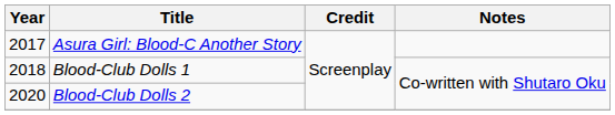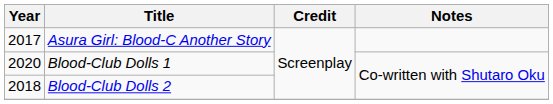 <table class="wikitable">
 <tr>
 <th>Year</th>
 <th>Title</th>
 <th>Credit</th>
 <th>Notes</th>
 </tr>
 <tr>
 <td>2017</td>
 <td><em><a href='#'>Asura Girl: Blood-C Another Story</a></em></td>
 <td rowspan="3">Screenplay</td>
 <td></td>
 </tr>
 <tr>
-<td>2018</td>
+<td>2020</td>
 <td><em>Blood-Club Dolls 1</em></td>
 <td rowspan="2">Co-written with <a href='#'>Shutaro Oku</a></td>
 </tr>
 <tr>
-<td>2020</td>
+<td>2018</td>
 <td><em><a href='#'>Blood-Club Dolls 2</a></em></td>
 </tr>
 <tr>
 </tr>
 </table>
